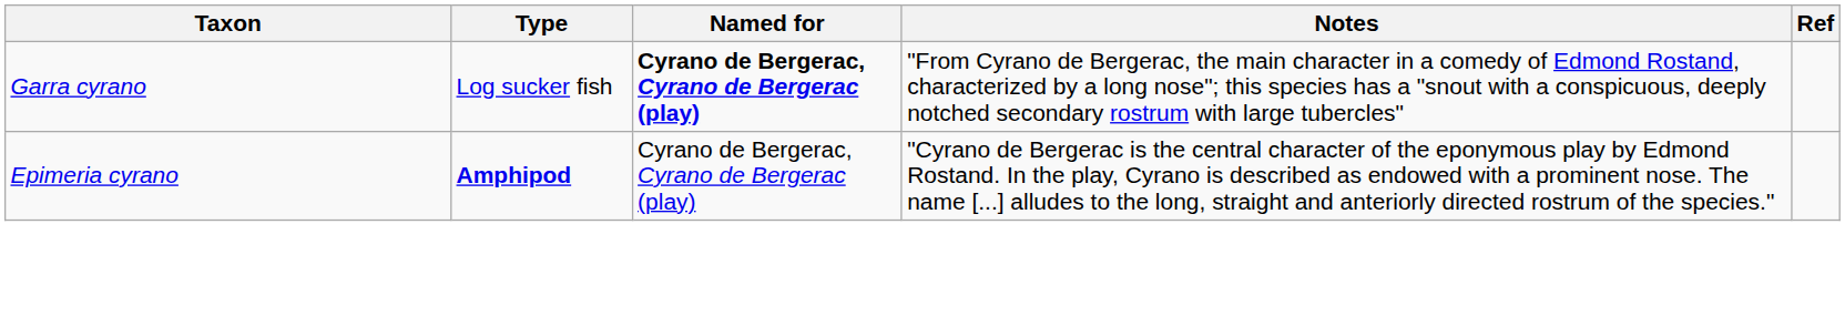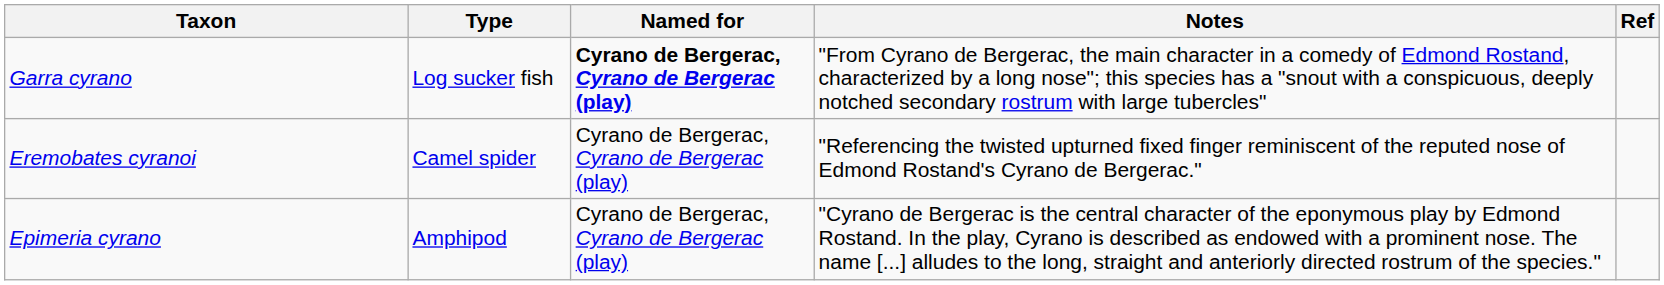 <table class="wikitable sortable" width="100%">
 <tr>
 <th style="width:25%;">Taxon</th>
 <th style="width:10%;">Type</th>
 <th style="width:15%;">Named for</th>
 <th style="width:50%;">Notes</th>
 <th class="unsortable">Ref</th>
 </tr>
 <tr>
 <td><em><a href='#'>Garra cyrano</a></em> </td>
 <td><a href='#'>Log sucker</a> fish</td>
 <td><strong>Cyrano de Bergerac, <a href='#'><em>Cyrano de Bergerac</em> (play)</a></strong></td>
 <td>"From Cyrano de Bergerac, the main character in a comedy of <a href='#'>Edmond Rostand</a>, characterized by a long nose"; this species has a "snout with a conspicuous, deeply notched secondary <a href='#'>rostrum</a> with large tubercles"</td>
 <td></td>
 </tr>
 <tr>
+<td><em><a href='#'>Eremobates cyranoi</a></em> </td>
+<td><a href='#'>Camel spider</a></td>
+<td>Cyrano de Bergerac, <a href='#'><em>Cyrano de Bergerac</em> (play)</a></td>
+<td>"Referencing the twisted upturned fixed finger reminiscent of the reputed nose of Edmond Rostand's Cyrano de Bergerac."</td>
+<td></td>
+</tr>
+<tr>
 <td><em><a href='#'>Epimeria cyrano</a></em> </td>
-<td><strong><a href='#'>Amphipod</a></strong></td>
+<td><a href='#'>Amphipod</a></td>
 <td>Cyrano de Bergerac, <a href='#'><em>Cyrano de Bergerac</em> (play)</a></td>
 <td>"Cyrano de Bergerac is the central character of the eponymous play by Edmond Rostand. In the play, Cyrano is described as endowed with a prominent nose. The name [...] alludes to the long, straight and anteriorly directed rostrum of the species."</td>
 <td></td>
 </tr>
 </table>
